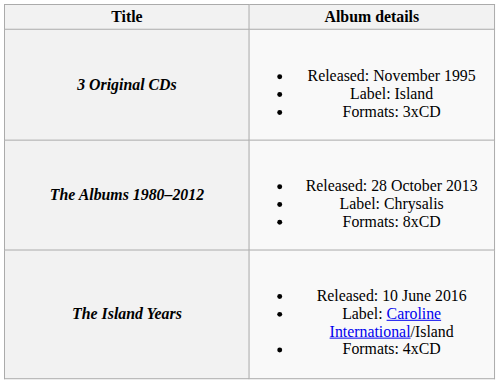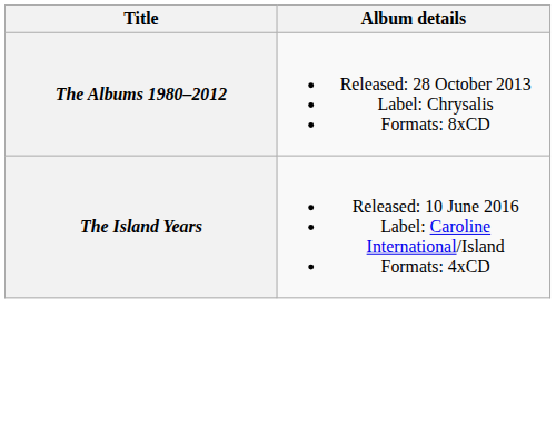 <table class="wikitable plainrowheaders" style="text-align:center;">
 <tr>
 <th scope="col" style="width:15em;">Title</th>
 <th scope="col" style="width:15em;">Album details</th>
-</tr>
-<tr>
-<th scope="row"><em>3 Original CDs</em></th>
-<td><br><ul><li>Released: November 1995</li><li>Label: Island</li><li>Formats: 3xCD</li></ul></td>
 </tr>
 <tr>
 <th scope="row"><em>The Albums 1980–2012</em></th>
 <td><br><ul><li>Released: 28 October 2013</li><li>Label: Chrysalis</li><li>Formats: 8xCD</li></ul></td>
 </tr>
 <tr>
 <th scope="row"><em>The Island Years</em></th>
 <td><br><ul><li>Released: 10 June 2016</li><li>Label: <a href='#'>Caroline International</a>/Island</li><li>Formats: 4xCD</li></ul></td>
 </tr>
 </table>
